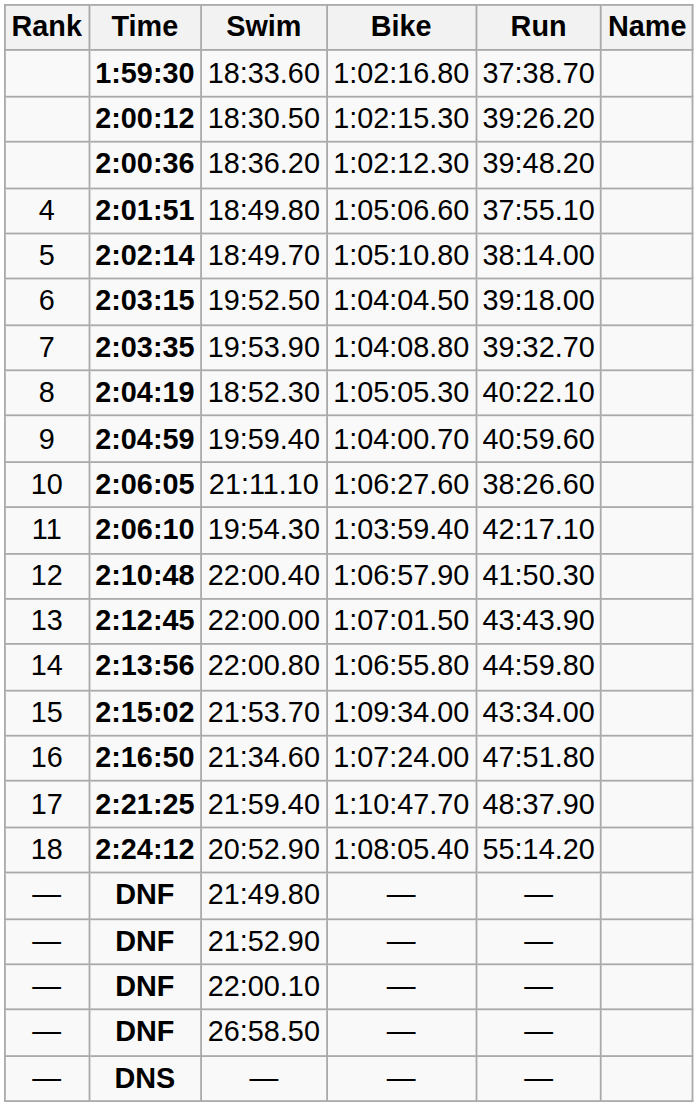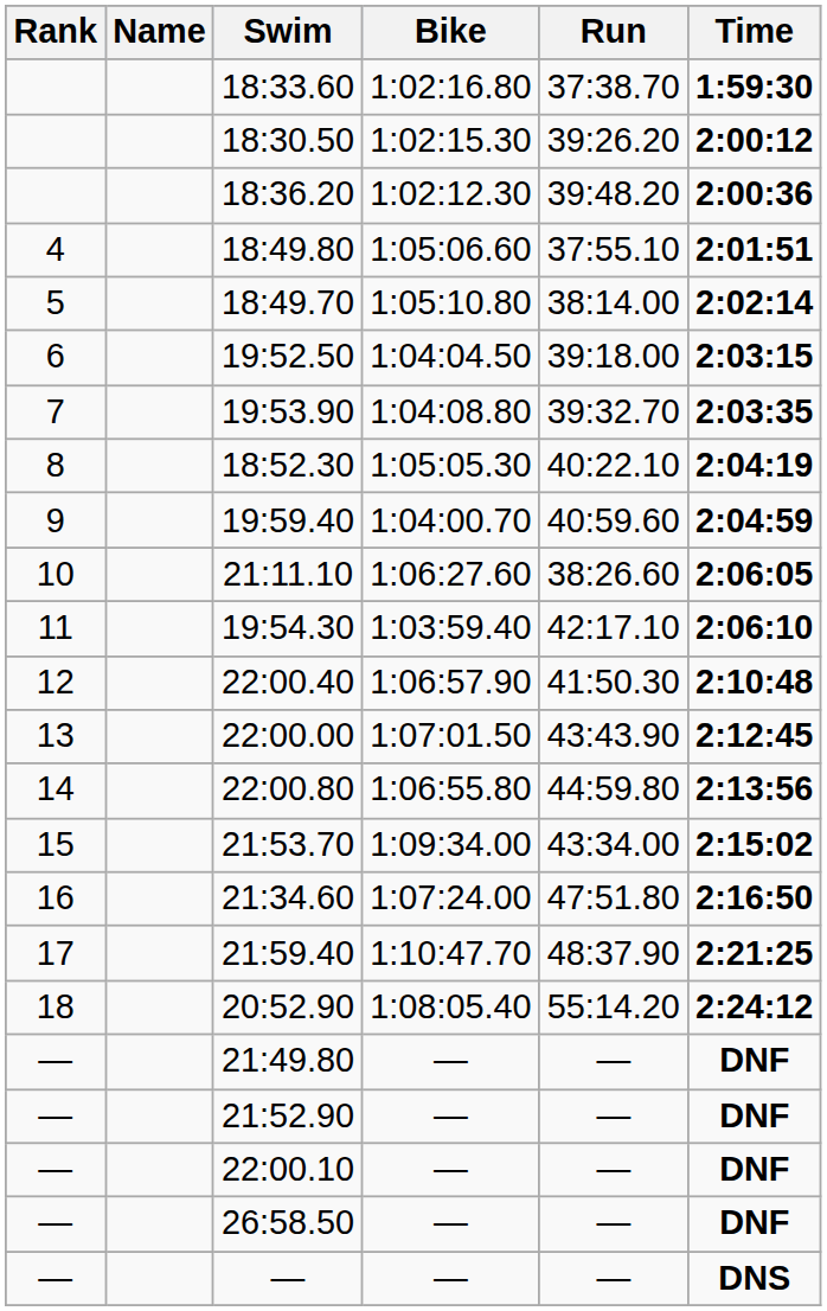 <table class="wikitable sortable" style=" text-align:center;">
 <tr bgcolor="lightsteelblue">
 <th>Rank</th>
-<th>Time</th>
+<th>Name</th>
 <th>Swim</th>
 <th>Bike</th>
 <th>Run</th>
-<th>Name</th>
+<th>Time</th>
 </tr>
 <tr>
 <td></td>
-<td><strong>1:59:30</strong></td>
+<td align="left"></td>
 <td>18:33.60</td>
 <td>1:02:16.80</td>
 <td>37:38.70</td>
-<td align="left"></td>
+<td><strong>1:59:30</strong></td>
 </tr>
 <tr>
 <td></td>
-<td><strong>2:00:12</strong></td>
+<td align="left"></td>
 <td>18:30.50</td>
 <td>1:02:15.30</td>
 <td>39:26.20</td>
-<td align="left"></td>
+<td><strong>2:00:12</strong></td>
 </tr>
 <tr>
 <td></td>
-<td><strong>2:00:36</strong></td>
+<td align="left"></td>
 <td>18:36.20</td>
 <td>1:02:12.30</td>
 <td>39:48.20</td>
-<td align="left"></td>
+<td><strong>2:00:36</strong></td>
 </tr>
 <tr>
 <td>4</td>
-<td><strong>2:01:51</strong></td>
+<td align="left"></td>
 <td>18:49.80</td>
 <td>1:05:06.60</td>
 <td>37:55.10</td>
-<td align="left"></td>
+<td><strong>2:01:51</strong></td>
 </tr>
 <tr>
 <td>5</td>
-<td><strong>2:02:14</strong></td>
+<td align="left"></td>
 <td>18:49.70</td>
 <td>1:05:10.80</td>
 <td>38:14.00</td>
-<td align="left"></td>
+<td><strong>2:02:14</strong></td>
 </tr>
 <tr>
 <td>6</td>
-<td><strong>2:03:15</strong></td>
+<td align="left"></td>
 <td>19:52.50</td>
 <td>1:04:04.50</td>
 <td>39:18.00</td>
-<td align="left"></td>
+<td><strong>2:03:15</strong></td>
 </tr>
 <tr>
 <td>7</td>
-<td><strong>2:03:35</strong></td>
+<td align="left"></td>
 <td>19:53.90</td>
 <td>1:04:08.80</td>
 <td>39:32.70</td>
-<td align="left"></td>
+<td><strong>2:03:35</strong></td>
 </tr>
 <tr>
 <td>8</td>
-<td><strong>2:04:19</strong></td>
+<td align="left"></td>
 <td>18:52.30</td>
 <td>1:05:05.30</td>
 <td>40:22.10</td>
-<td align="left"></td>
+<td><strong>2:04:19</strong></td>
 </tr>
 <tr>
 <td>9</td>
-<td><strong>2:04:59</strong></td>
+<td align="left"></td>
 <td>19:59.40</td>
 <td>1:04:00.70</td>
 <td>40:59.60</td>
-<td align="left"></td>
+<td><strong>2:04:59</strong></td>
 </tr>
 <tr>
 <td>10</td>
-<td><strong>2:06:05</strong></td>
+<td align="left"></td>
 <td>21:11.10</td>
 <td>1:06:27.60</td>
 <td>38:26.60</td>
-<td align="left"></td>
+<td><strong>2:06:05</strong></td>
 </tr>
 <tr>
 <td>11</td>
-<td><strong>2:06:10</strong></td>
+<td align="left"></td>
 <td>19:54.30</td>
 <td>1:03:59.40</td>
 <td>42:17.10</td>
-<td align="left"></td>
+<td><strong>2:06:10</strong></td>
 </tr>
 <tr>
 <td>12</td>
-<td><strong>2:10:48</strong></td>
+<td align="left"></td>
 <td>22:00.40</td>
 <td>1:06:57.90</td>
 <td>41:50.30</td>
-<td align="left"></td>
+<td><strong>2:10:48</strong></td>
 </tr>
 <tr>
 <td>13</td>
-<td><strong>2:12:45</strong></td>
+<td align="left"></td>
 <td>22:00.00</td>
 <td>1:07:01.50</td>
 <td>43:43.90</td>
-<td align="left"></td>
+<td><strong>2:12:45</strong></td>
 </tr>
 <tr>
 <td>14</td>
-<td><strong>2:13:56</strong></td>
+<td align="left"></td>
 <td>22:00.80</td>
 <td>1:06:55.80</td>
 <td>44:59.80</td>
-<td align="left"></td>
+<td><strong>2:13:56</strong></td>
 </tr>
 <tr>
 <td>15</td>
-<td><strong>2:15:02</strong></td>
+<td align="left"></td>
 <td>21:53.70</td>
 <td>1:09:34.00</td>
 <td>43:34.00</td>
-<td align="left"></td>
+<td><strong>2:15:02</strong></td>
 </tr>
 <tr>
 <td>16</td>
-<td><strong>2:16:50</strong></td>
+<td align="left"></td>
 <td>21:34.60</td>
 <td>1:07:24.00</td>
 <td>47:51.80</td>
-<td align="left"></td>
+<td><strong>2:16:50</strong></td>
 </tr>
 <tr>
 <td>17</td>
-<td><strong>2:21:25</strong></td>
+<td align="left"></td>
 <td>21:59.40</td>
 <td>1:10:47.70</td>
 <td>48:37.90</td>
-<td align="left"></td>
+<td><strong>2:21:25</strong></td>
 </tr>
 <tr>
 <td>18</td>
-<td><strong>2:24:12</strong></td>
+<td align="left"></td>
 <td>20:52.90</td>
 <td>1:08:05.40</td>
 <td>55:14.20</td>
-<td align="left"></td>
+<td><strong>2:24:12</strong></td>
 </tr>
 <tr>
 <td>—</td>
-<td><strong>DNF</strong></td>
+<td align="left"></td>
 <td>21:49.80</td>
 <td>—</td>
 <td>—</td>
-<td align="left"></td>
+<td><strong>DNF</strong></td>
 </tr>
 <tr>
 <td>—</td>
-<td><strong>DNF</strong></td>
+<td align="left"></td>
 <td>21:52.90</td>
 <td>—</td>
 <td>—</td>
-<td align="left"></td>
+<td><strong>DNF</strong></td>
 </tr>
 <tr>
 <td>—</td>
-<td><strong>DNF</strong></td>
+<td align="left"></td>
 <td>22:00.10</td>
 <td>—</td>
 <td>—</td>
-<td align="left"></td>
+<td><strong>DNF</strong></td>
 </tr>
 <tr>
 <td>—</td>
-<td><strong>DNF</strong></td>
+<td align="left"></td>
 <td>26:58.50</td>
 <td>—</td>
 <td>—</td>
-<td align="left"></td>
+<td><strong>DNF</strong></td>
 </tr>
 <tr>
 <td>—</td>
-<td><strong>DNS</strong></td>
+<td align="left"></td>
 <td>—</td>
 <td>—</td>
 <td>—</td>
-<td align="left"></td>
+<td><strong>DNS</strong></td>
 </tr>
 </table>
